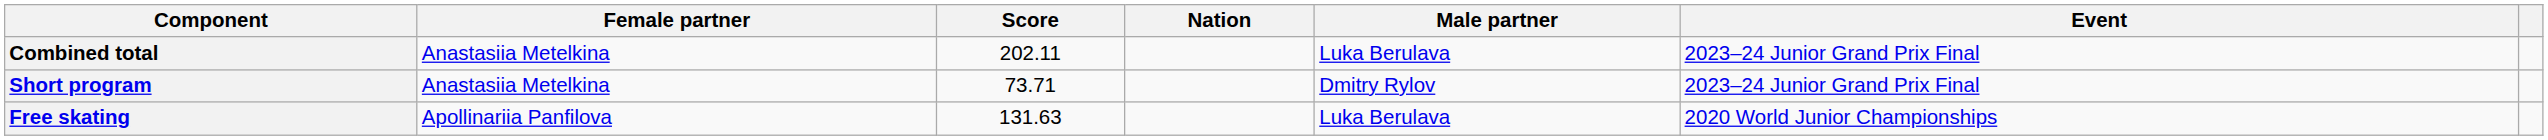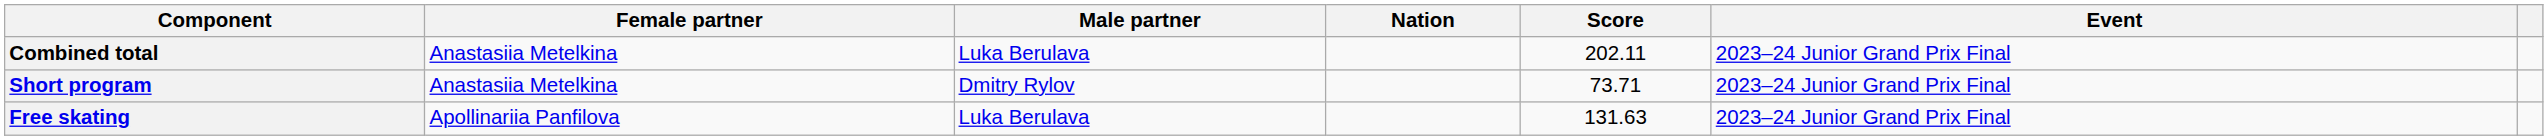 <table class="wikitable unsortable" style="text-align:left; width:100%">
 <tr>
 <th scope="col">Component</th>
 <th scope="col">Female partner</th>
+<th scope="col">Male partner</th>
+<th scope="col">Nation</th>
 <th scope="col">Score</th>
-<th scope="col">Nation</th>
-<th scope="col">Male partner</th>
 <th scope="col">Event</th>
 <th scope="col"></th>
 </tr>
 <tr>
 <th scope="row" style="text-align:left;">Combined total</th>
 <td><a href='#'>Anastasiia Metelkina</a></td>
+<td><a href='#'>Luka Berulava</a></td>
+<td></td>
 <td style="text-align:center">202.11</td>
-<td></td>
-<td><a href='#'>Luka Berulava</a></td>
 <td><a href='#'>2023–24 Junior Grand Prix Final</a></td>
 <td></td>
 </tr>
 <tr>
 <th scope="row" style="text-align:left;"><a href='#'>Short program</a></th>
 <td><a href='#'>Anastasiia Metelkina</a></td>
+<td><a href='#'>Dmitry Rylov</a></td>
+<td></td>
 <td style="text-align:center">73.71</td>
-<td></td>
-<td><a href='#'>Dmitry Rylov</a></td>
 <td><a href='#'>2023–24 Junior Grand Prix Final</a></td>
 <td></td>
 </tr>
 <tr>
 <th scope="row" style="text-align:left;"><a href='#'>Free skating</a></th>
 <td><a href='#'>Apollinariia Panfilova</a></td>
+<td><a href='#'>Luka Berulava</a></td>
+<td></td>
 <td style="text-align:center">131.63</td>
-<td></td>
-<td><a href='#'>Luka Berulava</a></td>
-<td><a href='#'>2020 World Junior Championships</a></td>
+<td><a href='#'>2023–24 Junior Grand Prix Final</a></td>
 <td></td>
 </tr>
 </table>
